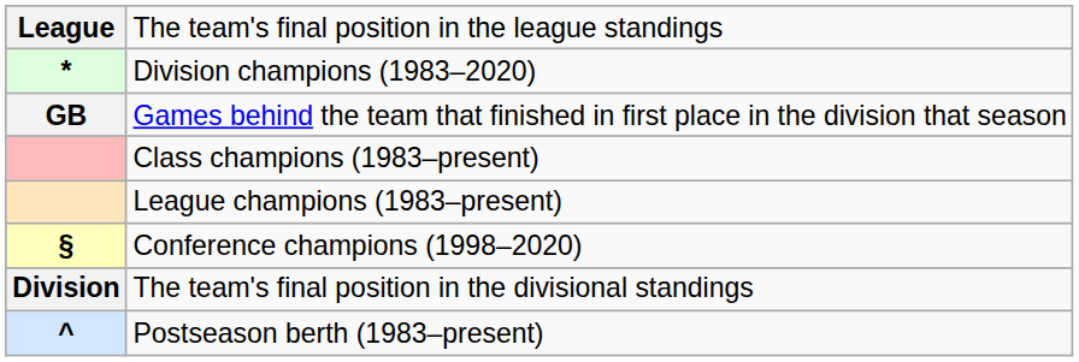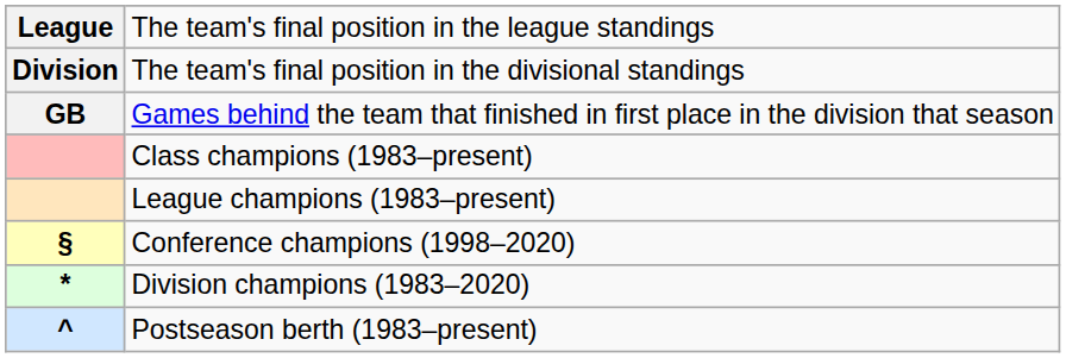 <table class="wikitable plainrowheaders" style="font-size:85%">
 <tr>
 <th scope="row" style="text-align:center"><strong>League</strong></th>
 <td>The team's final position in the league standings</td>
 </tr>
 <tr>
-<th scope="row" style="text-align:center; background-color:#DDFFDD">*</th>
-<td>Division champions (1983–2020)</td>
+<th scope="row" style="text-align:center"><strong>Division</strong></th>
+<td>The team's final position in the divisional standings</td>
 </tr>
 <tr>
 <th scope="row" style="text-align:center"><strong>GB</strong></th>
 <td><a href='#'>Games behind</a> the team that finished in first place in the division that season</td>
 </tr>
 <tr>
 <th scope="row" style="text-align:center; background-color:#FFBBBB"></th>
 <td>Class champions (1983–present)</td>
 </tr>
 <tr>
 <th scope="row" style="text-align:center; background-color:#FFE6BD"></th>
 <td>League champions (1983–present)</td>
 </tr>
 <tr>
 <th scope="row" style="text-align:center; background-color:#FFFFBB">§</th>
 <td>Conference champions (1998–2020)</td>
 </tr>
 <tr>
-<th scope="row" style="text-align:center"><strong>Division</strong></th>
-<td>The team's final position in the divisional standings</td>
+<th scope="row" style="text-align:center; background-color:#DDFFDD">*</th>
+<td>Division champions (1983–2020)</td>
 </tr>
 <tr>
 <th scope="row" style="text-align:center; background-color:#D0E7FF">^</th>
 <td>Postseason berth (1983–present)</td>
 </tr>
 </table>
